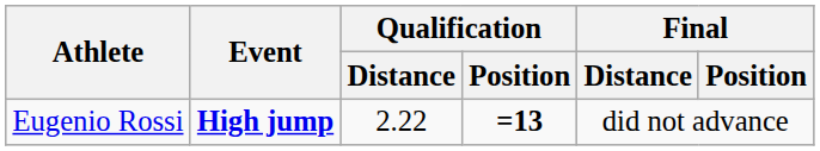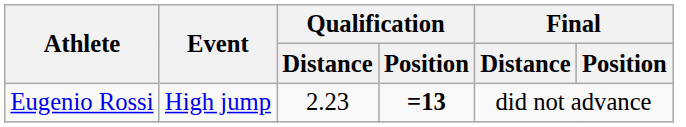 <table class=wikitable>
 <tr>
 <th rowspan="2">Athlete</th>
 <th rowspan="2">Event</th>
 <th colspan="2">Qualification</th>
 <th colspan="2">Final</th>
 </tr>
 <tr>
 <th>Distance</th>
 <th>Position</th>
 <th>Distance</th>
 <th>Position</th>
 </tr>
 <tr align=center>
 <td align=left><a href='#'>Eugenio Rossi</a></td>
-<td align=left><strong><a href='#'>High jump</a></strong></td>
-<td>2.22</td>
+<td align=left><a href='#'>High jump</a></td>
+<td>2.23</td>
 <td><strong>=13</strong></td>
 <td colspan=2>did not advance</td>
 </tr>
 </table>
